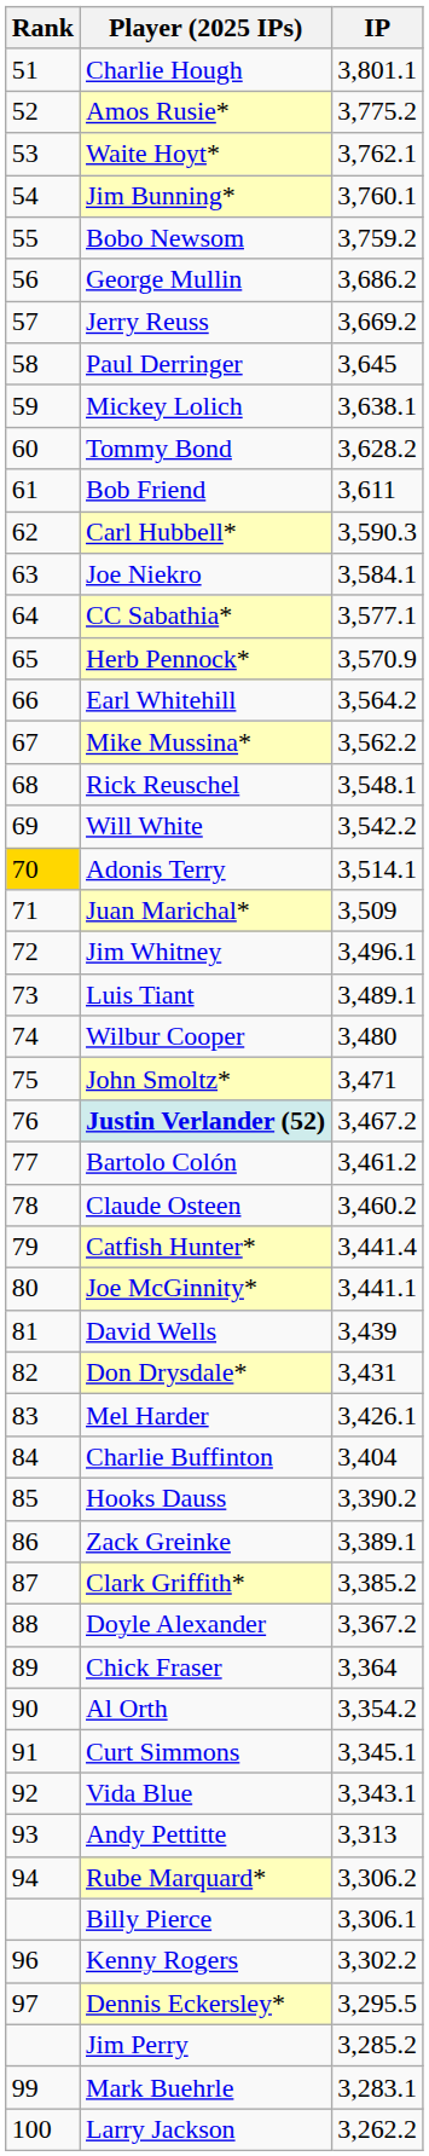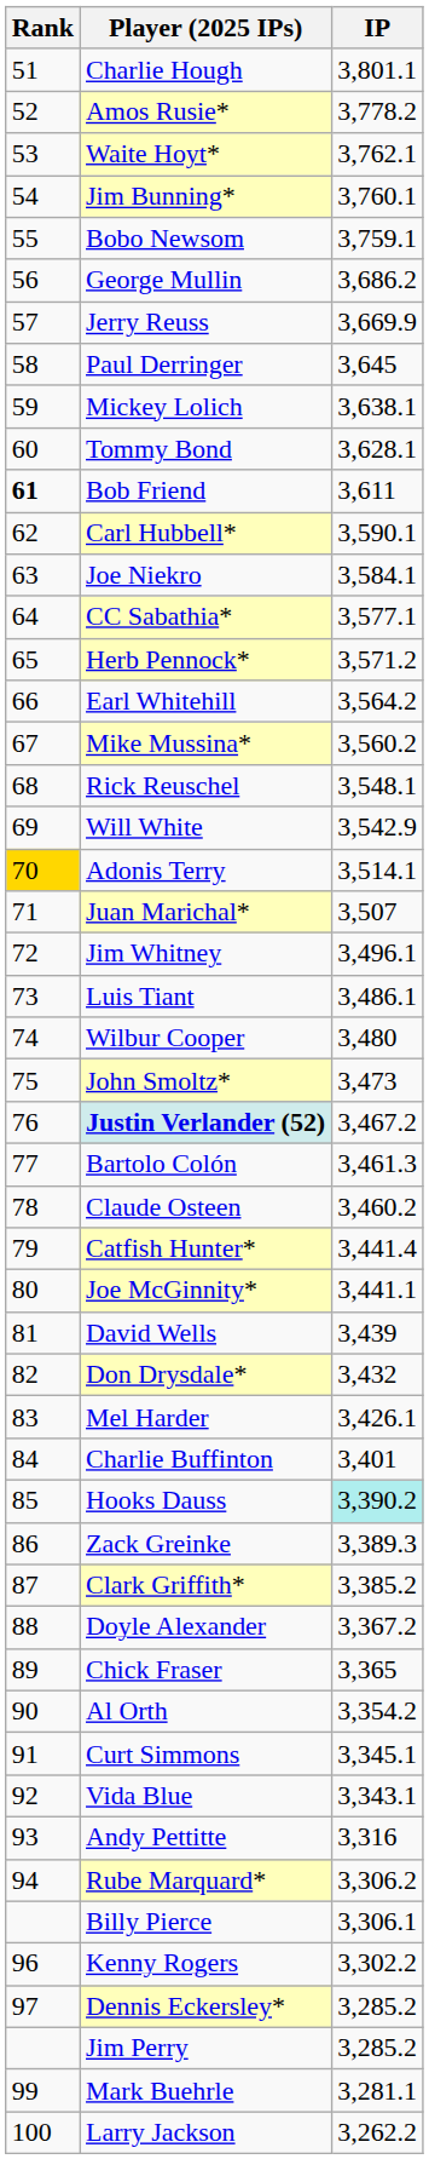 <table class="wikitable" style="float:left;">
 <tr>
 <th>Rank</th>
 <th>Player (2025 IPs)</th>
 <th>IP</th>
 </tr>
 <tr>
 <td>51</td>
 <td><a href='#'>Charlie Hough</a></td>
 <td>3,801.1</td>
 </tr>
 <tr>
 <td>52</td>
 <td style="background:#ffffbb;"><a href='#'>Amos Rusie</a>*</td>
-<td>3,775.2</td>
+<td>3,778.2</td>
 </tr>
 <tr>
 <td>53</td>
 <td style="background:#ffffbb;"><a href='#'>Waite Hoyt</a>*</td>
 <td>3,762.1</td>
 </tr>
 <tr>
 <td>54</td>
 <td style="background:#ffffbb;"><a href='#'>Jim Bunning</a>*</td>
 <td>3,760.1</td>
 </tr>
 <tr>
 <td>55</td>
 <td><a href='#'>Bobo Newsom</a></td>
-<td>3,759.2</td>
+<td>3,759.1</td>
 </tr>
 <tr>
 <td>56</td>
 <td><a href='#'>George Mullin</a></td>
 <td>3,686.2</td>
 </tr>
 <tr>
 <td>57</td>
 <td><a href='#'>Jerry Reuss</a></td>
-<td>3,669.2</td>
+<td>3,669.9</td>
 </tr>
 <tr>
 <td>58</td>
 <td><a href='#'>Paul Derringer</a></td>
 <td>3,645</td>
 </tr>
 <tr>
 <td>59</td>
 <td><a href='#'>Mickey Lolich</a></td>
 <td>3,638.1</td>
 </tr>
 <tr>
 <td>60</td>
 <td><a href='#'>Tommy Bond</a></td>
-<td>3,628.2</td>
+<td>3,628.1</td>
 </tr>
 <tr>
-<td>61</td>
+<td><strong>61</strong></td>
 <td><a href='#'>Bob Friend</a></td>
 <td>3,611</td>
 </tr>
 <tr>
 <td>62</td>
 <td style="background:#ffffbb;"><a href='#'>Carl Hubbell</a>*</td>
-<td>3,590.3</td>
+<td>3,590.1</td>
 </tr>
 <tr>
 <td>63</td>
 <td><a href='#'>Joe Niekro</a></td>
 <td>3,584.1</td>
 </tr>
 <tr>
 <td>64</td>
 <td style="background:#ffffbb;"><a href='#'>CC Sabathia</a>*</td>
 <td>3,577.1</td>
 </tr>
 <tr>
 <td>65</td>
 <td style="background:#ffffbb;"><a href='#'>Herb Pennock</a>*</td>
-<td>3,570.9</td>
+<td>3,571.2</td>
 </tr>
 <tr>
 <td>66</td>
 <td><a href='#'>Earl Whitehill</a></td>
 <td>3,564.2</td>
 </tr>
 <tr>
 <td>67</td>
 <td style="background:#ffffbb;"><a href='#'>Mike Mussina</a>*</td>
-<td>3,562.2</td>
+<td>3,560.2</td>
 </tr>
 <tr>
 <td>68</td>
 <td><a href='#'>Rick Reuschel</a></td>
 <td>3,548.1</td>
 </tr>
 <tr>
 <td>69</td>
 <td><a href='#'>Will White</a></td>
-<td>3,542.2</td>
+<td>3,542.9</td>
 </tr>
 <tr>
 <td style="background: gold;">70</td>
 <td><a href='#'>Adonis Terry</a></td>
 <td>3,514.1</td>
 </tr>
 <tr>
 <td>71</td>
 <td style="background:#ffffbb;"><a href='#'>Juan Marichal</a>*</td>
-<td>3,509</td>
+<td>3,507</td>
 </tr>
 <tr>
 <td>72</td>
 <td><a href='#'>Jim Whitney</a></td>
 <td>3,496.1</td>
 </tr>
 <tr>
 <td>73</td>
 <td><a href='#'>Luis Tiant</a></td>
-<td>3,489.1</td>
+<td>3,486.1</td>
 </tr>
 <tr>
 <td>74</td>
 <td><a href='#'>Wilbur Cooper</a></td>
 <td>3,480</td>
 </tr>
 <tr>
 <td>75</td>
 <td style="background:#ffffbb;"><a href='#'>John Smoltz</a>*</td>
-<td>3,471</td>
+<td>3,473</td>
 </tr>
 <tr>
 <td>76</td>
 <td style="background:#cfecec;"><strong><a href='#'>Justin Verlander</a> (52)</strong></td>
 <td>3,467.2</td>
 </tr>
 <tr>
 <td>77</td>
 <td><a href='#'>Bartolo Colón</a></td>
-<td>3,461.2</td>
+<td>3,461.3</td>
 </tr>
 <tr>
 <td>78</td>
 <td><a href='#'>Claude Osteen</a></td>
 <td>3,460.2</td>
 </tr>
 <tr>
 <td>79</td>
 <td style="background:#ffffbb;"><a href='#'>Catfish Hunter</a>*</td>
 <td>3,441.4</td>
 </tr>
 <tr>
 <td>80</td>
 <td style="background:#ffffbb;"><a href='#'>Joe McGinnity</a>*</td>
 <td>3,441.1</td>
 </tr>
 <tr>
 <td>81</td>
 <td><a href='#'>David Wells</a></td>
 <td>3,439</td>
 </tr>
 <tr>
 <td>82</td>
 <td style="background:#ffffbb;"><a href='#'>Don Drysdale</a>*</td>
-<td>3,431</td>
+<td>3,432</td>
 </tr>
 <tr>
 <td>83</td>
 <td><a href='#'>Mel Harder</a></td>
 <td>3,426.1</td>
 </tr>
 <tr>
 <td>84</td>
 <td><a href='#'>Charlie Buffinton</a></td>
-<td>3,404</td>
+<td>3,401</td>
 </tr>
 <tr>
 <td>85</td>
 <td><a href='#'>Hooks Dauss</a></td>
-<td>3,390.2</td>
+<td style="background: paleturquoise;">3,390.2</td>
 </tr>
 <tr>
 <td>86</td>
 <td><a href='#'>Zack Greinke</a></td>
-<td>3,389.1</td>
+<td>3,389.3</td>
 </tr>
 <tr>
 <td>87</td>
 <td style="background:#ffffbb;"><a href='#'>Clark Griffith</a>*</td>
 <td>3,385.2</td>
 </tr>
 <tr>
 <td>88</td>
 <td><a href='#'>Doyle Alexander</a></td>
 <td>3,367.2</td>
 </tr>
 <tr>
 <td>89</td>
 <td><a href='#'>Chick Fraser</a></td>
-<td>3,364</td>
+<td>3,365</td>
 </tr>
 <tr>
 <td>90</td>
 <td><a href='#'>Al Orth</a></td>
 <td>3,354.2</td>
 </tr>
 <tr>
 <td>91</td>
 <td><a href='#'>Curt Simmons</a></td>
 <td>3,345.1</td>
 </tr>
 <tr>
 <td>92</td>
 <td><a href='#'>Vida Blue</a></td>
 <td>3,343.1</td>
 </tr>
 <tr>
 <td>93</td>
 <td><a href='#'>Andy Pettitte</a></td>
-<td>3,313</td>
+<td>3,316</td>
 </tr>
 <tr>
 <td>94</td>
 <td style="background:#ffffbb;"><a href='#'>Rube Marquard</a>*</td>
 <td>3,306.2</td>
 </tr>
 <tr>
 <td></td>
 <td><a href='#'>Billy Pierce</a></td>
 <td>3,306.1</td>
 </tr>
 <tr>
 <td>96</td>
 <td><a href='#'>Kenny Rogers</a></td>
 <td>3,302.2</td>
 </tr>
 <tr>
 <td>97</td>
 <td style="background:#ffffbb;"><a href='#'>Dennis Eckersley</a>*</td>
-<td>3,295.5</td>
+<td>3,285.2</td>
 </tr>
 <tr>
 <td></td>
 <td><a href='#'>Jim Perry</a></td>
 <td>3,285.2</td>
 </tr>
 <tr>
 <td>99</td>
 <td><a href='#'>Mark Buehrle</a></td>
-<td>3,283.1</td>
+<td>3,281.1</td>
 </tr>
 <tr>
 <td>100</td>
 <td><a href='#'>Larry Jackson</a></td>
 <td>3,262.2</td>
 </tr>
 </table>
